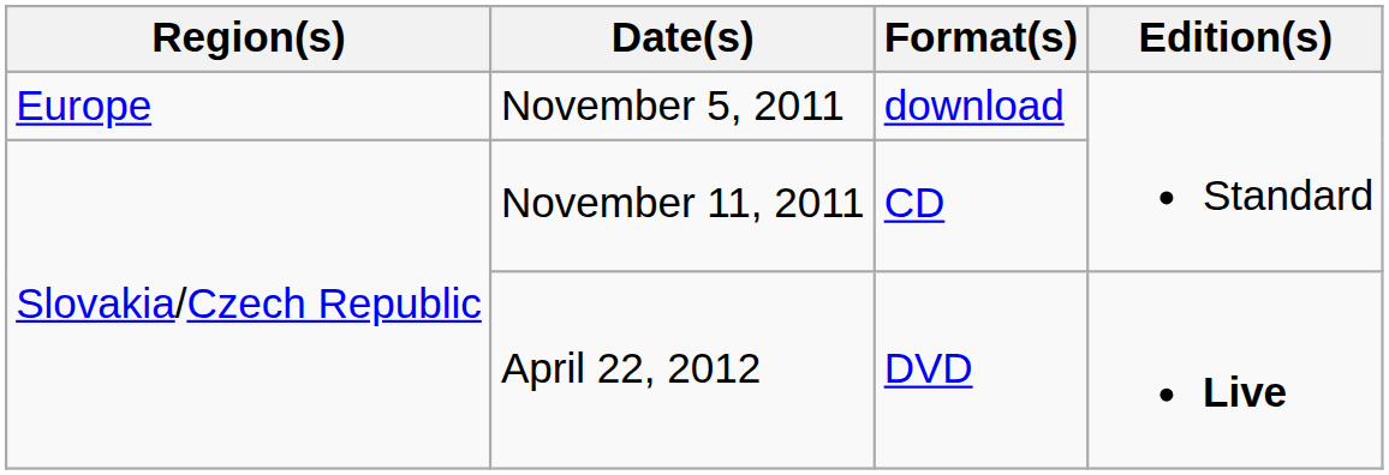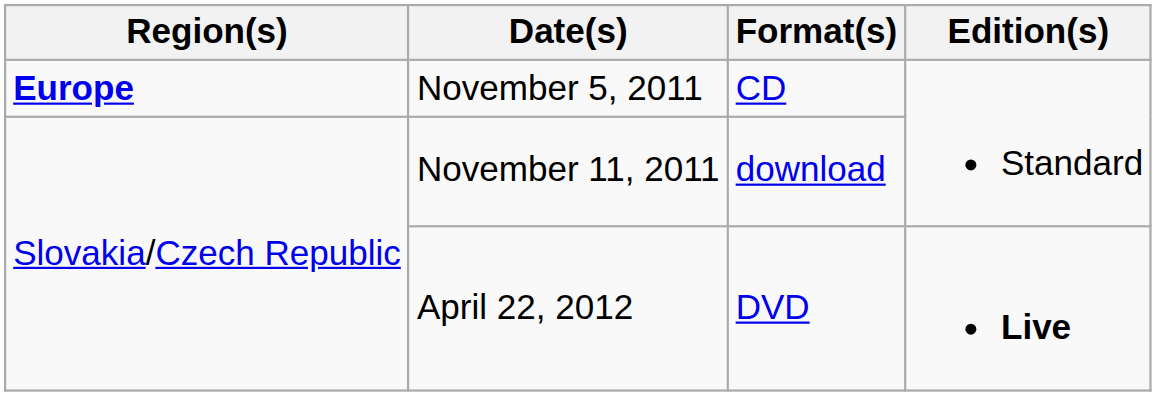 <table class="wikitable">
 <tr>
 <th>Region(s)</th>
 <th>Date(s)</th>
 <th>Format(s)</th>
 <th>Edition(s)</th>
 </tr>
 <tr>
-<td><a href='#'>Europe</a></td>
+<td><strong><a href='#'>Europe</a></strong></td>
 <td>November 5, 2011</td>
-<td><a href='#'>download</a></td>
+<td><a href='#'>CD</a></td>
 <td rowspan="2"><br><ul><li>Standard</li></ul></td>
 </tr>
 <tr>
 <td rowspan="2"><a href='#'>Slovakia</a>/<a href='#'>Czech Republic</a></td>
 <td>November 11, 2011</td>
-<td><a href='#'>CD</a></td>
+<td><a href='#'>download</a></td>
 </tr>
 <tr>
 <td>April 22, 2012</td>
 <td><a href='#'>DVD</a></td>
 <td><strong><br><ul><li>Live</li></ul></strong></td>
 </tr>
 </table>
